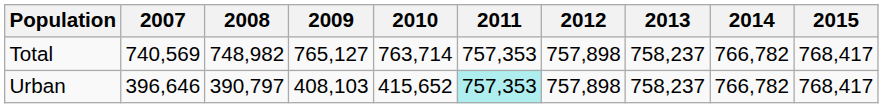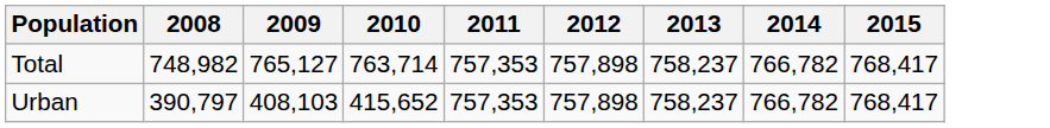 <table class="wikitable">
 <tr>
 <th>Population</th>
-<th>2007</th>
 <th>2008</th>
 <th>2009</th>
 <th>2010</th>
 <th>2011</th>
 <th>2012</th>
 <th>2013</th>
 <th>2014</th>
 <th>2015</th>
 </tr>
 <tr>
 <td>Total</td>
-<td>740,569</td>
 <td>748,982</td>
 <td>765,127</td>
 <td>763,714</td>
 <td>757,353</td>
 <td>757,898</td>
 <td>758,237</td>
 <td>766,782</td>
 <td>768,417</td>
 </tr>
 <tr>
 <td>Urban</td>
-<td>396,646</td>
 <td>390,797</td>
 <td>408,103</td>
 <td>415,652</td>
-<td style="background: paleturquoise;">757,353</td>
+<td>757,353</td>
 <td>757,898</td>
 <td>758,237</td>
 <td>766,782</td>
 <td>768,417</td>
 </tr>
 </table>
